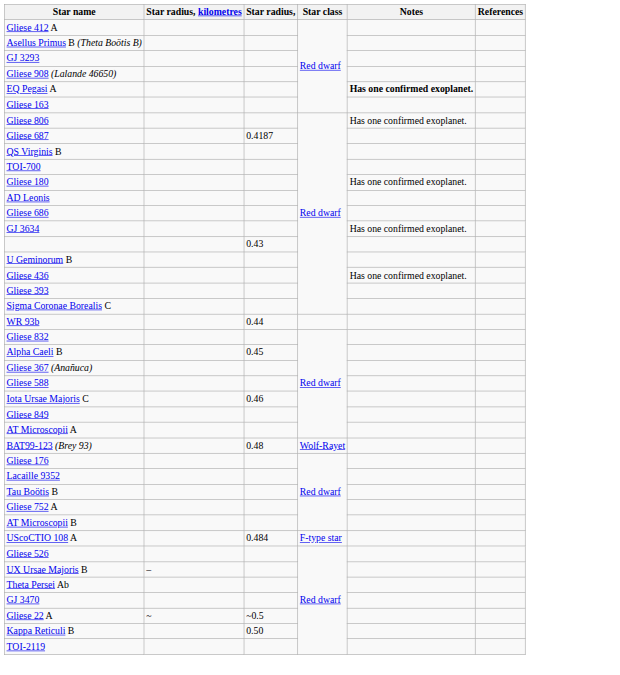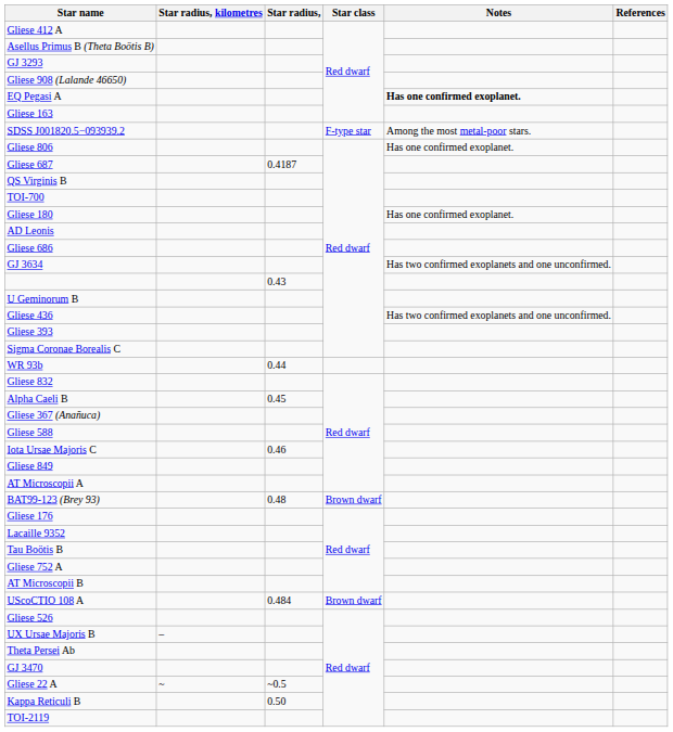 <table class="wikitable">
 <tr>
 <th>Star name</th>
 <th>Star radius, <a href='#'>kilometres</a></th>
 <th>Star radius, </th>
 <th>Star class</th>
 <th>Notes</th>
 <th>References</th>
 </tr>
 <tr>
 <td><a href='#'>Gliese 412</a> A</td>
 <td></td>
 <td></td>
 <td rowspan="6"><a href='#'>Red dwarf</a></td>
 <td></td>
 <td></td>
 </tr>
 <tr>
 <td><a href='#'>Asellus Primus</a> B <em>(Theta Boötis B)</em></td>
 <td></td>
 <td></td>
 <td></td>
 <td></td>
 </tr>
 <tr>
 <td><a href='#'>GJ 3293</a></td>
 <td></td>
 <td></td>
 <td></td>
 <td></td>
 </tr>
 <tr>
 <td><a href='#'>Gliese 908</a> <em>(Lalande 46650)</em></td>
 <td></td>
 <td></td>
 <td></td>
 <td></td>
 </tr>
 <tr>
 <td><a href='#'>EQ Pegasi</a> A</td>
 <td></td>
 <td></td>
 <td><strong>Has one confirmed exoplanet.</strong></td>
 <td></td>
 </tr>
 <tr>
 <td><a href='#'>Gliese 163</a></td>
 <td></td>
 <td></td>
 <td></td>
+<td></td>
+</tr>
+<tr>
+<td><a href='#'>SDSS J001820.5−093939.2</a></td>
+<td></td>
+<td></td>
+<td><a href='#'>F-type star</a></td>
+<td>Among the most <a href='#'>metal-poor</a> stars.</td>
 <td></td>
 </tr>
 <tr>
 <td><a href='#'>Gliese 806</a></td>
 <td></td>
 <td></td>
 <td rowspan="13"><a href='#'>Red dwarf</a></td>
 <td>Has one confirmed exoplanet.</td>
 <td></td>
 </tr>
 <tr>
 <td><a href='#'>Gliese 687</a></td>
 <td></td>
 <td>0.4187</td>
 <td></td>
 <td></td>
 </tr>
 <tr>
 <td><a href='#'>QS Virginis</a> B</td>
 <td></td>
 <td></td>
 <td></td>
 <td></td>
 </tr>
 <tr>
 <td><a href='#'>TOI-700</a></td>
 <td></td>
 <td></td>
 <td></td>
 <td></td>
 </tr>
 <tr>
 <td><a href='#'>Gliese 180</a></td>
 <td></td>
 <td></td>
 <td>Has one confirmed exoplanet.</td>
 <td></td>
 </tr>
 <tr>
 <td><a href='#'>AD Leonis</a></td>
 <td></td>
 <td></td>
 <td></td>
 <td></td>
 </tr>
 <tr>
 <td><a href='#'>Gliese 686</a></td>
 <td></td>
 <td></td>
 <td></td>
 <td></td>
 </tr>
 <tr>
 <td><a href='#'>GJ 3634</a></td>
 <td></td>
 <td></td>
-<td>Has one confirmed exoplanet.</td>
+<td>Has two confirmed exoplanets and one unconfirmed.</td>
 <td></td>
 </tr>
 <tr>
 <td></td>
 <td></td>
 <td>0.43</td>
 <td></td>
 <td></td>
 </tr>
 <tr>
 <td><a href='#'>U Geminorum</a> B</td>
 <td></td>
 <td></td>
 <td></td>
 <td></td>
 </tr>
 <tr>
 <td><a href='#'>Gliese 436</a></td>
 <td></td>
 <td></td>
-<td>Has one confirmed exoplanet.</td>
+<td>Has two confirmed exoplanets and one unconfirmed.</td>
 <td></td>
 </tr>
 <tr>
 <td><a href='#'>Gliese 393</a></td>
 <td></td>
 <td></td>
 <td></td>
 <td></td>
 </tr>
 <tr>
 <td><a href='#'>Sigma Coronae Borealis</a> C</td>
 <td></td>
 <td></td>
 <td></td>
 <td></td>
 </tr>
 <tr>
 <td><a href='#'>WR 93b</a></td>
 <td></td>
 <td>0.44</td>
 <td></td>
 <td></td>
 <td></td>
 </tr>
 <tr>
 <td><a href='#'>Gliese 832</a></td>
 <td></td>
 <td></td>
 <td rowspan="7"><a href='#'>Red dwarf</a></td>
 <td></td>
 <td></td>
 </tr>
 <tr>
 <td><a href='#'>Alpha Caeli</a> B</td>
 <td></td>
 <td>0.45</td>
 <td></td>
 <td></td>
 </tr>
 <tr>
 <td><a href='#'>Gliese 367</a> <em>(Anañuca)</em></td>
 <td></td>
 <td></td>
 <td></td>
 <td></td>
 </tr>
 <tr>
 <td><a href='#'>Gliese 588</a></td>
 <td></td>
 <td></td>
 <td></td>
 <td></td>
 </tr>
 <tr>
 <td><a href='#'>Iota Ursae Majoris</a> C</td>
 <td></td>
 <td>0.46</td>
 <td></td>
 <td></td>
 </tr>
 <tr>
 <td><a href='#'>Gliese 849</a></td>
 <td></td>
 <td></td>
 <td></td>
 <td></td>
 </tr>
 <tr>
 <td><a href='#'>AT Microscopii</a> A</td>
 <td></td>
 <td></td>
 <td></td>
 <td></td>
 </tr>
 <tr>
 <td><a href='#'>BAT99-123</a> <em>(Brey 93)</em></td>
 <td></td>
 <td>0.48</td>
-<td><a href='#'>Wolf-Rayet</a></td>
+<td><a href='#'>Brown dwarf</a></td>
 <td></td>
 <td></td>
 </tr>
 <tr>
 <td><a href='#'>Gliese 176</a></td>
 <td></td>
 <td></td>
 <td rowspan="5"><a href='#'>Red dwarf</a></td>
 <td></td>
 <td></td>
 </tr>
 <tr>
 <td><a href='#'>Lacaille 9352</a></td>
 <td></td>
 <td></td>
 <td></td>
 <td></td>
 </tr>
 <tr>
 <td><a href='#'>Tau Boötis</a> B</td>
 <td></td>
 <td></td>
 <td></td>
 <td></td>
 </tr>
 <tr>
 <td><a href='#'>Gliese 752</a> A</td>
 <td></td>
 <td></td>
 <td></td>
 <td></td>
 </tr>
 <tr>
 <td><a href='#'>AT Microscopii</a> B</td>
 <td></td>
 <td></td>
 <td></td>
 <td></td>
 </tr>
 <tr>
 <td><a href='#'>UScoCTIO 108</a> A</td>
 <td></td>
 <td>0.484</td>
-<td><a href='#'>F-type star</a></td>
+<td><a href='#'>Brown dwarf</a></td>
 <td></td>
 <td></td>
 </tr>
 <tr>
 <td><a href='#'>Gliese 526</a></td>
 <td></td>
 <td></td>
 <td rowspan="7"><a href='#'>Red dwarf</a></td>
 <td></td>
 <td></td>
 </tr>
 <tr>
 <td><a href='#'>UX Ursae Majoris</a> B</td>
 <td>–</td>
 <td></td>
 <td></td>
 <td></td>
 </tr>
 <tr>
 <td><a href='#'>Theta Persei</a> Ab</td>
 <td></td>
 <td></td>
 <td></td>
 <td></td>
 </tr>
 <tr>
 <td><a href='#'>GJ 3470</a></td>
 <td></td>
 <td></td>
 <td></td>
 <td></td>
 </tr>
 <tr>
 <td><a href='#'>Gliese 22</a> A</td>
 <td>~</td>
 <td>~0.5</td>
 <td></td>
 <td></td>
 </tr>
 <tr>
 <td><a href='#'>Kappa Reticuli</a> B</td>
 <td></td>
 <td>0.50</td>
 <td></td>
 <td></td>
 </tr>
 <tr>
 <td><a href='#'>TOI-2119</a></td>
 <td></td>
 <td></td>
 <td></td>
 <td></td>
 </tr>
 </table>
